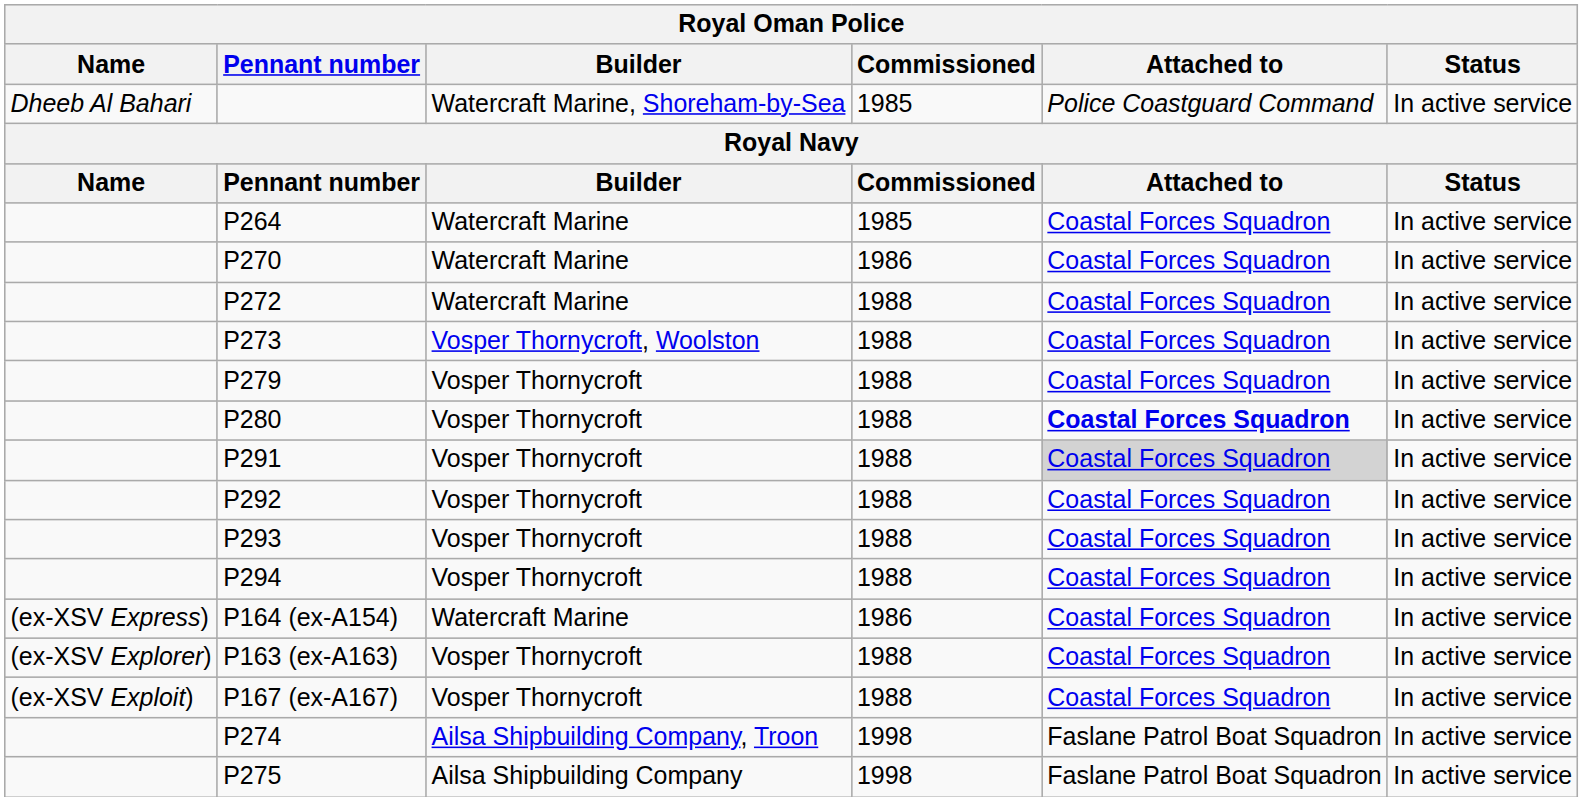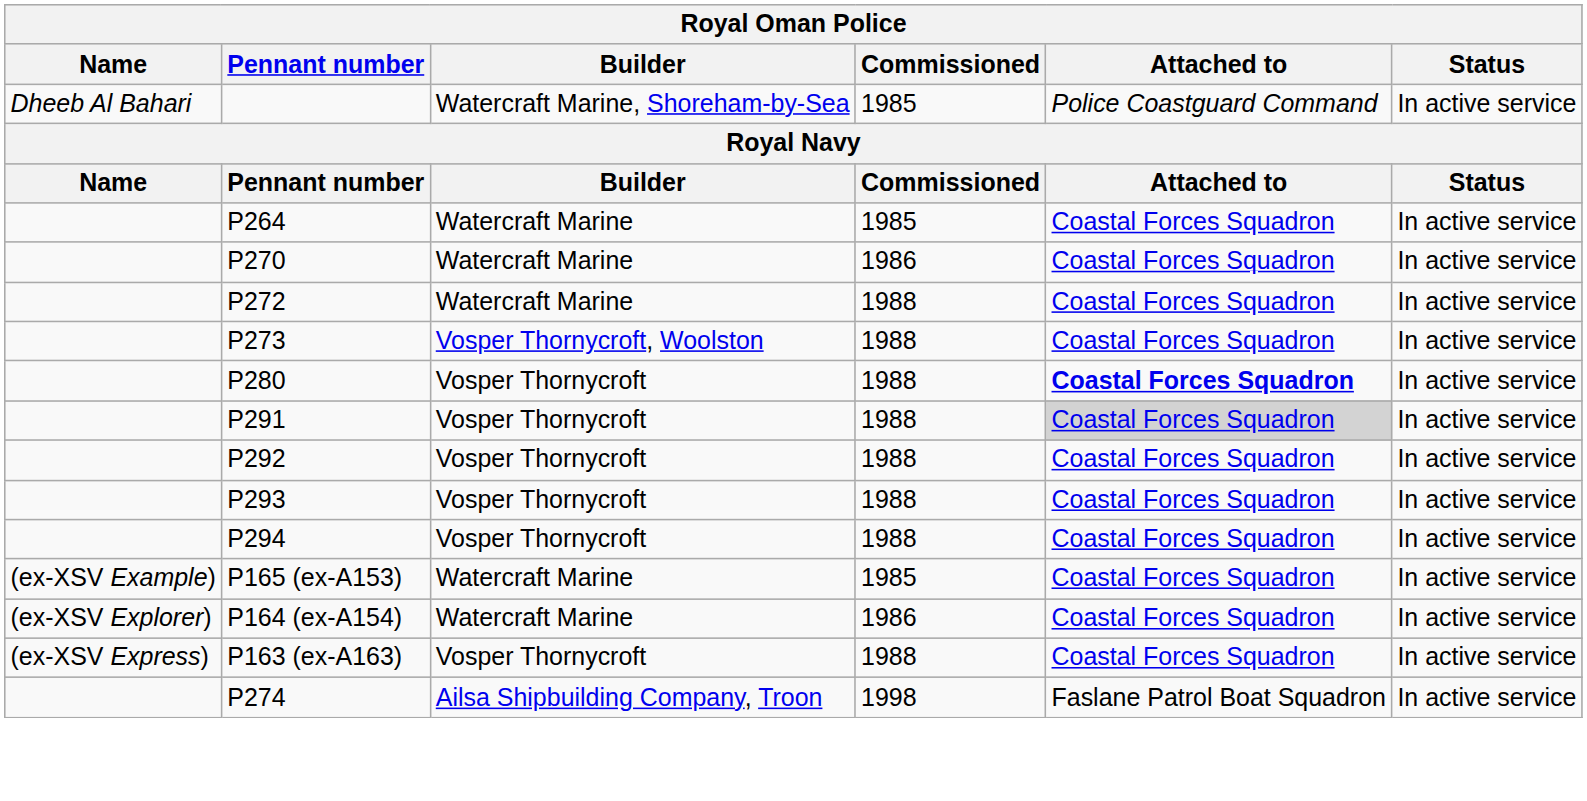 <table class="wikitable">
 <tr>
 <th colspan="6">Royal Oman Police</th>
 </tr>
 <tr>
 <th>Name</th>
 <th><a href='#'>Pennant number</a></th>
 <th>Builder</th>
 <th>Commissioned</th>
 <th>Attached to</th>
 <th>Status</th>
 </tr>
 <tr>
 <td><em>Dheeb Al Bahari</em></td>
 <td></td>
 <td>Watercraft Marine, <a href='#'>Shoreham-by-Sea</a></td>
 <td>1985</td>
 <td><em>Police Coastguard Command</em></td>
 <td>In active service</td>
 </tr>
 <tr>
 <th colspan="6">Royal Navy</th>
 </tr>
 <tr>
 <th>Name</th>
 <th>Pennant number</th>
 <th>Builder</th>
 <th>Commissioned</th>
 <th>Attached to</th>
 <th>Status</th>
 </tr>
 <tr>
 <td></td>
 <td>P264</td>
 <td>Watercraft Marine</td>
 <td>1985</td>
 <td><a href='#'>Coastal Forces Squadron</a></td>
 <td>In active service</td>
 </tr>
 <tr>
 <td></td>
 <td>P270</td>
 <td>Watercraft Marine</td>
 <td>1986</td>
 <td><a href='#'>Coastal Forces Squadron</a></td>
 <td>In active service</td>
 </tr>
 <tr>
 <td></td>
 <td>P272</td>
 <td>Watercraft Marine</td>
 <td>1988</td>
 <td><a href='#'>Coastal Forces Squadron</a></td>
 <td>In active service</td>
 </tr>
 <tr>
 <td></td>
 <td>P273</td>
 <td><a href='#'>Vosper Thornycroft</a>, <a href='#'>Woolston</a></td>
 <td>1988</td>
 <td><a href='#'>Coastal Forces Squadron</a></td>
 <td>In active service</td>
 </tr>
 <tr>
 <td></td>
-<td>P279</td>
-<td>Vosper Thornycroft</td>
-<td>1988</td>
-<td><a href='#'>Coastal Forces Squadron</a></td>
-<td>In active service</td>
-</tr>
-<tr>
-<td></td>
 <td>P280</td>
 <td>Vosper Thornycroft</td>
 <td>1988</td>
 <td><strong><a href='#'>Coastal Forces Squadron</a></strong></td>
 <td>In active service</td>
 </tr>
 <tr>
 <td></td>
 <td>P291</td>
 <td>Vosper Thornycroft</td>
 <td>1988</td>
 <td style="background: lightgrey;"><a href='#'>Coastal Forces Squadron</a></td>
 <td>In active service</td>
 </tr>
 <tr>
 <td></td>
 <td>P292</td>
 <td>Vosper Thornycroft</td>
 <td>1988</td>
 <td><a href='#'>Coastal Forces Squadron</a></td>
 <td>In active service</td>
 </tr>
 <tr>
 <td></td>
 <td>P293</td>
 <td>Vosper Thornycroft</td>
 <td>1988</td>
 <td><a href='#'>Coastal Forces Squadron</a></td>
 <td>In active service</td>
 </tr>
 <tr>
 <td></td>
 <td>P294</td>
 <td>Vosper Thornycroft</td>
 <td>1988</td>
 <td><a href='#'>Coastal Forces Squadron</a></td>
 <td>In active service</td>
 </tr>
 <tr>
-<td> (ex-XSV <em>Express</em>)</td>
+<td> (ex-XSV <em>Example</em>)</td>
+<td>P165 (ex-A153)</td>
+<td>Watercraft Marine</td>
+<td>1985</td>
+<td><a href='#'>Coastal Forces Squadron</a></td>
+<td>In active service</td>
+</tr>
+<tr>
+<td> (ex-XSV <em>Explorer</em>)</td>
 <td>P164 (ex-A154)</td>
 <td>Watercraft Marine</td>
 <td>1986</td>
 <td><a href='#'>Coastal Forces Squadron</a></td>
 <td>In active service</td>
 </tr>
 <tr>
-<td> (ex-XSV <em>Explorer</em>)</td>
+<td> (ex-XSV <em>Express</em>)</td>
 <td>P163 (ex-A163)</td>
-<td>Vosper Thornycroft</td>
-<td>1988</td>
-<td><a href='#'>Coastal Forces Squadron</a></td>
-<td>In active service</td>
-</tr>
-<tr>
-<td> (ex-XSV <em>Exploit</em>)</td>
-<td>P167 (ex-A167)</td>
 <td>Vosper Thornycroft</td>
 <td>1988</td>
 <td><a href='#'>Coastal Forces Squadron</a></td>
 <td>In active service</td>
 </tr>
 <tr>
 <td></td>
 <td>P274</td>
 <td><a href='#'>Ailsa Shipbuilding Company</a>, <a href='#'>Troon</a></td>
 <td>1998</td>
 <td>Faslane Patrol Boat Squadron</td>
 <td>In active service</td>
 </tr>
-<tr>
-<td></td>
-<td>P275</td>
-<td>Ailsa Shipbuilding Company</td>
-<td>1998</td>
-<td>Faslane Patrol Boat Squadron</td>
-<td>In active service</td>
-</tr>
 </table>
